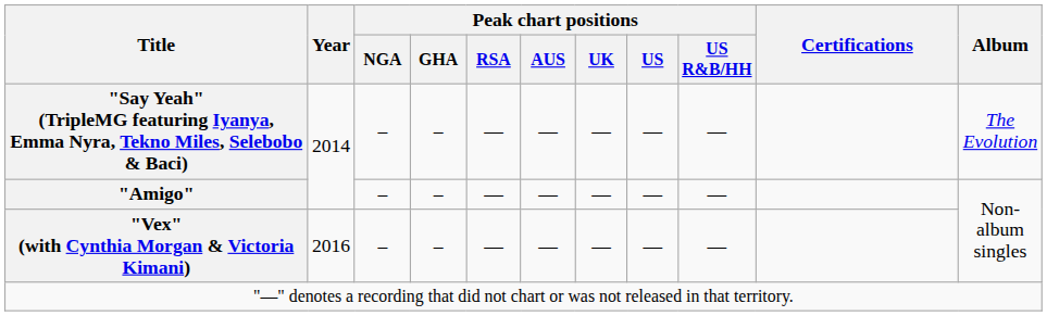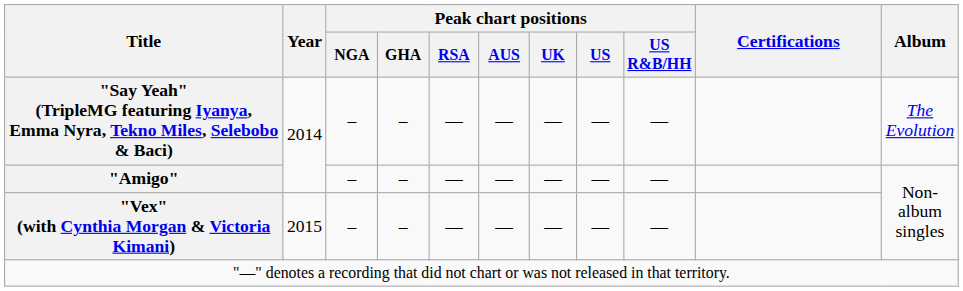 <table class="wikitable plainrowheaders" style="text-align:center;">
 <tr>
 <th scope="col" rowspan="2" style="width:20em;">Title</th>
 <th scope="col" rowspan="2">Year</th>
 <th scope="col" colspan="7">Peak chart positions</th>
 <th scope="col" rowspan="2" style="width:12em;"><a href='#'>Certifications</a></th>
 <th scope="col" rowspan="2">Album</th>
 </tr>
 <tr>
 <th scope="col" style="width:3em;font-size:90%;">NGA</th>
 <th scope="col" style="width:3em;font-size:90%;">GHA</th>
 <th scope="col" style="width:3em;font-size:90%;"><a href='#'>RSA</a></th>
 <th scope="col" style="width:3em;font-size:90%;"><a href='#'>AUS</a></th>
 <th scope="col" style="width:3em;font-size:90%;"><a href='#'>UK</a></th>
 <th scope="col" style="width:3em;font-size:90%;"><a href='#'>US</a></th>
 <th scope="col" style="width:3em;font-size:90%;"><a href='#'>US<br>R&B/HH</a></th>
 </tr>
 <tr>
 <th scope="row">"Say Yeah"<br><span>(TripleMG featuring <a href='#'>Iyanya</a>, Emma Nyra, <a href='#'>Tekno Miles</a>, <a href='#'>Selebobo</a> & Baci)</span></th>
 <td rowspan="2">2014</td>
 <td>–</td>
 <td>–</td>
 <td>—</td>
 <td>—</td>
 <td>—</td>
 <td>—</td>
 <td>—</td>
 <td></td>
 <td><em><a href='#'>The Evolution</a></em></td>
 </tr>
 <tr>
 <th scope="row">"Amigo"</th>
 <td>–</td>
 <td>–</td>
 <td>—</td>
 <td>—</td>
 <td>—</td>
 <td>—</td>
 <td>—</td>
 <td></td>
 <td rowspan="2">Non-album singles</td>
 </tr>
 <tr>
 <th scope="row">"Vex"<br><span>(with <a href='#'>Cynthia Morgan</a> & <a href='#'>Victoria Kimani</a>)</span></th>
-<td>2016</td>
+<td>2015</td>
 <td>–</td>
 <td>–</td>
 <td>—</td>
 <td>—</td>
 <td>—</td>
 <td>—</td>
 <td>—</td>
 <td></td>
 </tr>
 <tr>
 <td colspan="14" style="font-size:90%">"—" denotes a recording that did not chart or was not released in that territory.</td>
 </tr>
 </table>
